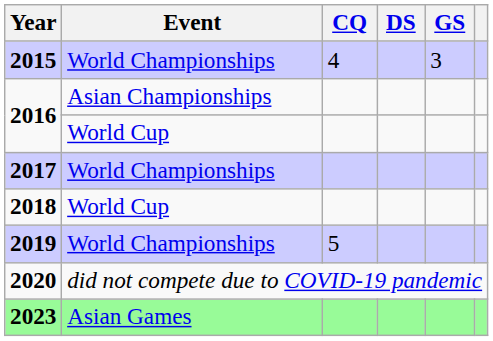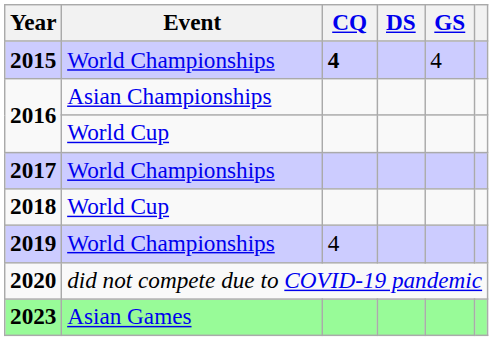 <table class="wikitable">
 <tr>
 <th align="center">Year</th>
 <th align="center">Event</th>
 <th><a href='#'>CQ</a></th>
 <th><a href='#'>DS</a></th>
 <th><a href='#'>GS</a></th>
 <th></th>
 </tr>
 <tr style="background:#ccf">
 <td><strong>2015</strong></td>
 <td align="left"><a href='#'>World Championships</a></td>
+<td><strong>4</strong></td>
+<td></td>
 <td>4</td>
-<td></td>
-<td>3</td>
 <td></td>
 </tr>
 <tr>
 <td rowspan="2"><strong>2016</strong></td>
 <td><a href='#'>Asian Championships</a></td>
 <td></td>
 <td></td>
 <td></td>
 <td></td>
 </tr>
 <tr>
 <td align="left"><a href='#'>World Cup</a></td>
 <td></td>
 <td></td>
 <td></td>
 <td></td>
 </tr>
 <tr style="background:#ccf">
 <td><strong>2017</strong></td>
 <td align="left"><a href='#'>World Championships</a></td>
 <td></td>
 <td></td>
 <td></td>
 <td></td>
 </tr>
 <tr>
 <td><strong>2018</strong></td>
 <td align="left"><a href='#'>World Cup</a></td>
 <td></td>
 <td></td>
 <td></td>
 <td></td>
 </tr>
 <tr style="background:#ccf">
 <td><strong>2019</strong></td>
 <td><a href='#'>World Championships</a></td>
-<td>5</td>
+<td>4</td>
 <td></td>
 <td></td>
 <td></td>
 </tr>
 <tr>
 <td><strong>2020</strong></td>
 <td colspan="5"><em>did not compete due to <a href='#'>COVID-19 pandemic</a></em></td>
 </tr>
 <tr style="background:#98fb98">
 <td><strong>2023</strong></td>
 <td align="left"><a href='#'>Asian Games</a></td>
 <td></td>
 <td></td>
 <td></td>
 <td></td>
 </tr>
 </table>
